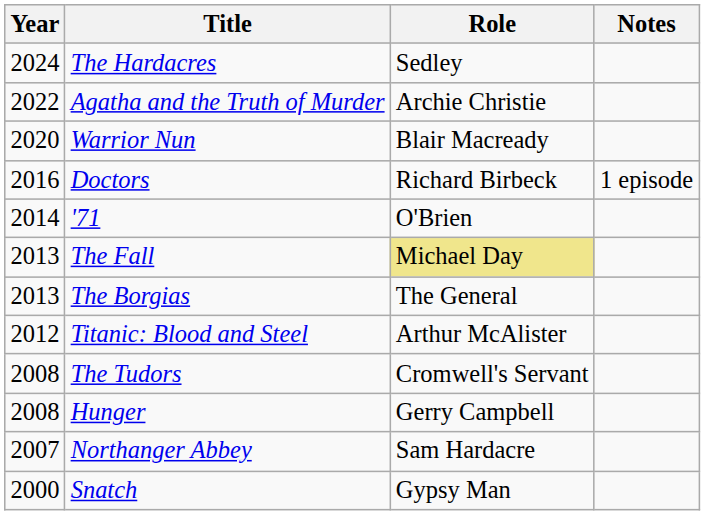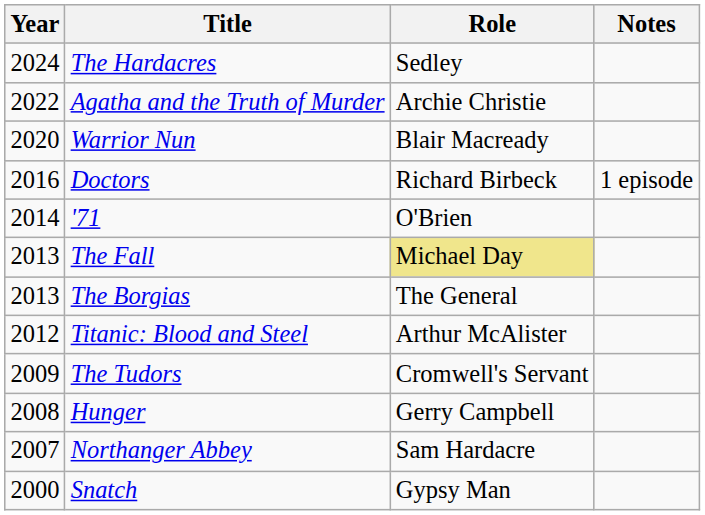 <table class="wikitable sortable">
 <tr>
 <th>Year</th>
 <th>Title</th>
 <th>Role</th>
 <th class="unsortable">Notes</th>
 </tr>
 <tr>
 <td>2024</td>
 <td><em><a href='#'>The Hardacres</a></em></td>
 <td>Sedley</td>
 <td></td>
 </tr>
 <tr>
 <td>2022</td>
 <td><em><a href='#'>Agatha and the Truth of Murder</a></em></td>
 <td>Archie Christie</td>
 <td></td>
 </tr>
 <tr>
 <td>2020</td>
 <td><em> <a href='#'>Warrior Nun</a> </em></td>
 <td>Blair Macready</td>
 <td></td>
 </tr>
 <tr>
 <td>2016</td>
 <td><em><a href='#'>Doctors</a></em></td>
 <td>Richard Birbeck</td>
 <td>1 episode</td>
 </tr>
 <tr>
 <td>2014</td>
 <td><em><a href='#'>'71</a></em></td>
 <td>O'Brien</td>
 <td></td>
 </tr>
 <tr>
 <td>2013</td>
 <td><em><a href='#'>The Fall</a></em></td>
 <td style="background: khaki;">Michael Day</td>
 <td></td>
 </tr>
 <tr>
 <td>2013</td>
 <td><em><a href='#'>The Borgias</a></em></td>
 <td>The General</td>
 <td></td>
 </tr>
 <tr>
 <td>2012</td>
 <td><em><a href='#'>Titanic: Blood and Steel</a></em></td>
 <td>Arthur McAlister</td>
 <td></td>
 </tr>
 <tr>
-<td>2008</td>
+<td>2009</td>
 <td><em><a href='#'>The Tudors</a></em></td>
 <td>Cromwell's Servant</td>
 <td></td>
 </tr>
 <tr>
 <td>2008</td>
 <td><em><a href='#'>Hunger</a></em></td>
 <td>Gerry Campbell</td>
 <td></td>
 </tr>
 <tr>
 <td>2007</td>
 <td><em><a href='#'>Northanger Abbey</a></em></td>
 <td>Sam Hardacre</td>
 <td></td>
 </tr>
 <tr>
 <td>2000</td>
 <td><em><a href='#'>Snatch</a></em></td>
 <td>Gypsy Man</td>
 <td></td>
 </tr>
 </table>
